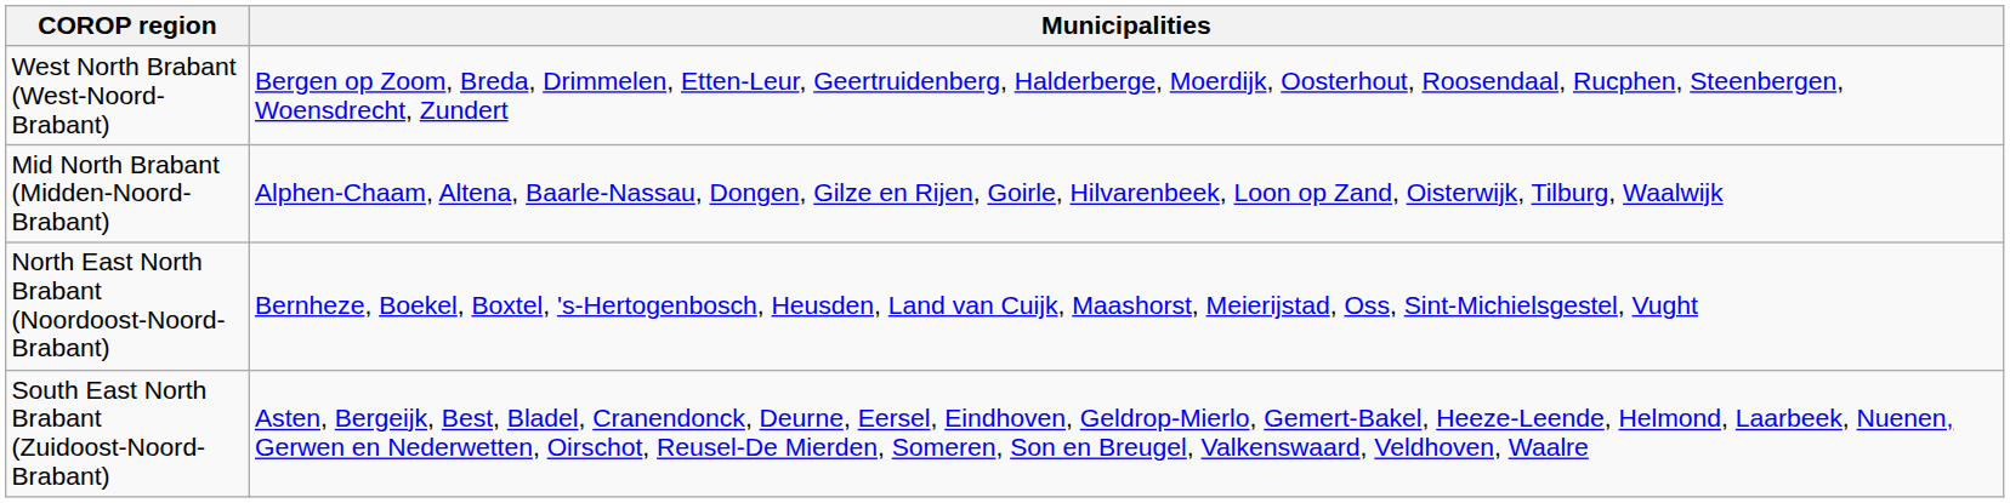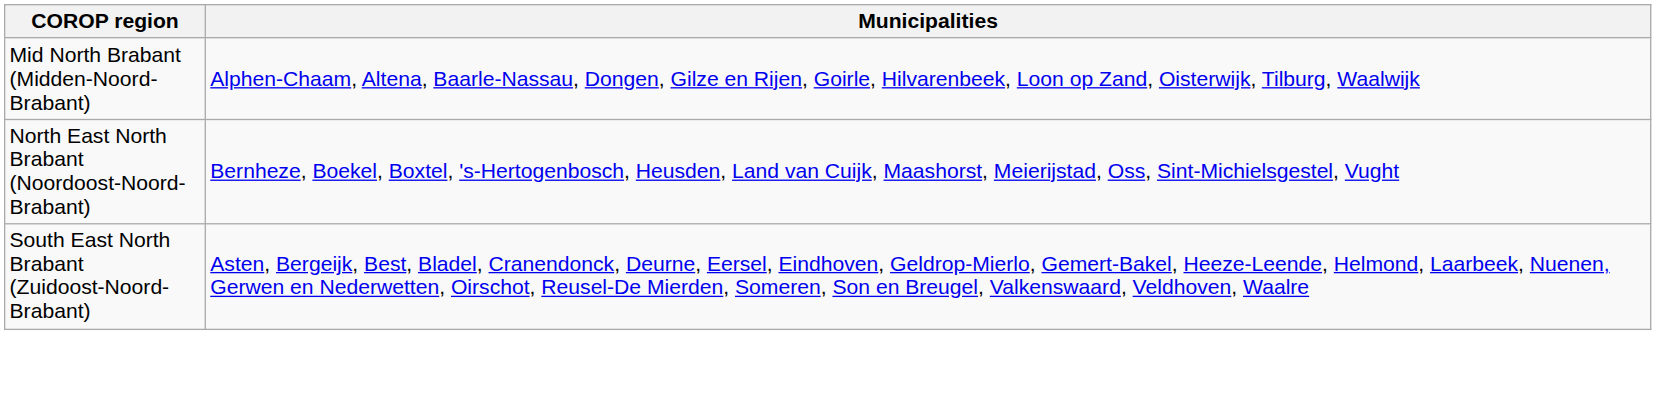 <table class="wikitable sortable">
 <tr>
 <th>COROP region</th>
 <th>Municipalities</th>
-</tr>
-<tr>
-<td>West North Brabant<br>(West-Noord-Brabant)</td>
-<td><a href='#'>Bergen op Zoom</a>, <a href='#'>Breda</a>, <a href='#'>Drimmelen</a>, <a href='#'>Etten-Leur</a>, <a href='#'>Geertruidenberg</a>, <a href='#'>Halderberge</a>, <a href='#'>Moerdijk</a>, <a href='#'>Oosterhout</a>, <a href='#'>Roosendaal</a>, <a href='#'>Rucphen</a>, <a href='#'>Steenbergen</a>, <a href='#'>Woensdrecht</a>, <a href='#'>Zundert</a></td>
 </tr>
 <tr>
 <td>Mid North Brabant<br>(Midden-Noord-Brabant)</td>
 <td><a href='#'>Alphen-Chaam</a>, <a href='#'>Altena</a>,  <a href='#'>Baarle-Nassau</a>, <a href='#'>Dongen</a>, <a href='#'>Gilze en Rijen</a>, <a href='#'>Goirle</a>, <a href='#'>Hilvarenbeek</a>, <a href='#'>Loon op Zand</a>, <a href='#'>Oisterwijk</a>, <a href='#'>Tilburg</a>, <a href='#'>Waalwijk</a></td>
 </tr>
 <tr>
 <td>North East North Brabant<br>(Noordoost-Noord-Brabant)</td>
 <td><a href='#'>Bernheze</a>, <a href='#'>Boekel</a>, <a href='#'>Boxtel</a>, <a href='#'>'s-Hertogenbosch</a>, <a href='#'>Heusden</a>, <a href='#'>Land van Cuijk</a>, <a href='#'>Maashorst</a>, <a href='#'>Meierijstad</a>, <a href='#'>Oss</a>, <a href='#'>Sint-Michielsgestel</a>, <a href='#'>Vught</a></td>
 </tr>
 <tr>
 <td>South East North Brabant<br>(Zuidoost-Noord-Brabant)</td>
 <td><a href='#'>Asten</a>, <a href='#'>Bergeijk</a>, <a href='#'>Best</a>, <a href='#'>Bladel</a>, <a href='#'>Cranendonck</a>, <a href='#'>Deurne</a>, <a href='#'>Eersel</a>, <a href='#'>Eindhoven</a>, <a href='#'>Geldrop-Mierlo</a>, <a href='#'>Gemert-Bakel</a>, <a href='#'>Heeze-Leende</a>, <a href='#'>Helmond</a>, <a href='#'>Laarbeek</a>, <a href='#'>Nuenen, Gerwen en Nederwetten</a>, <a href='#'>Oirschot</a>, <a href='#'>Reusel-De Mierden</a>, <a href='#'>Someren</a>, <a href='#'>Son en Breugel</a>, <a href='#'>Valkenswaard</a>, <a href='#'>Veldhoven</a>, <a href='#'>Waalre</a></td>
 </tr>
 </table>
